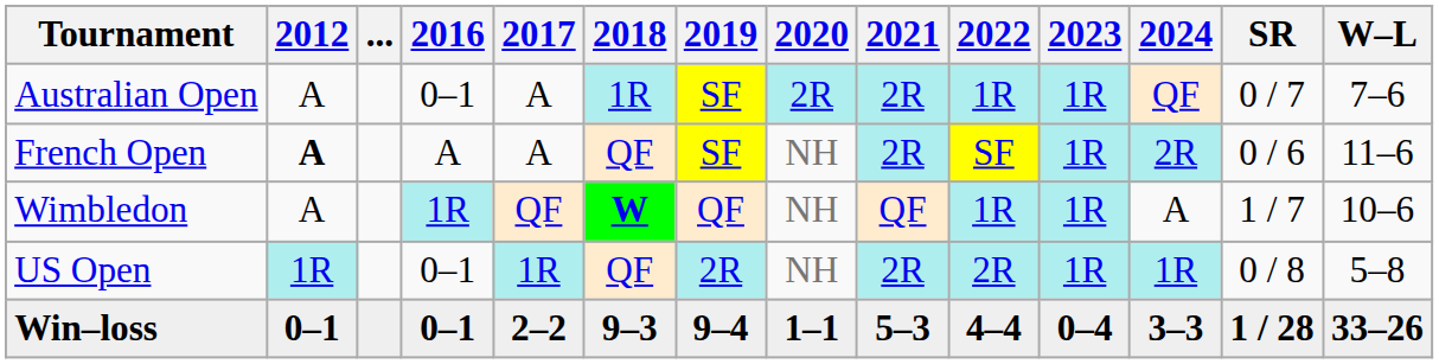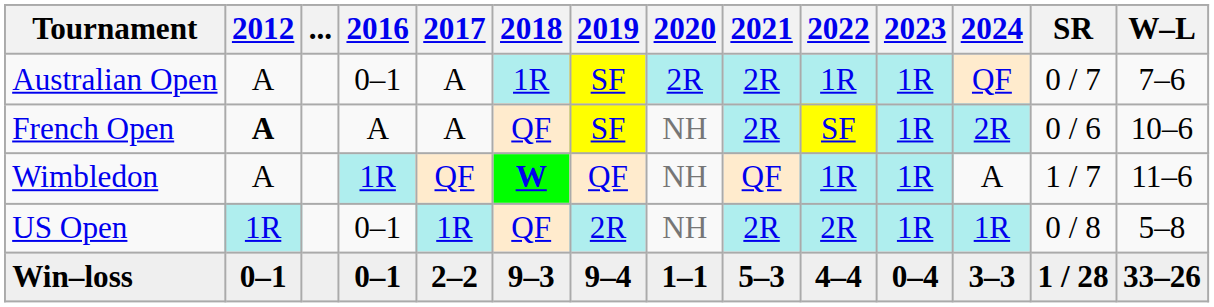 <table class=wikitable style=text-align:center>
 <tr>
 <th>Tournament</th>
 <th><a href='#'>2012</a></th>
 <th>...</th>
 <th><a href='#'>2016</a></th>
 <th><a href='#'>2017</a></th>
 <th><a href='#'>2018</a></th>
 <th><a href='#'>2019</a></th>
 <th><a href='#'>2020</a></th>
 <th><a href='#'>2021</a></th>
 <th><a href='#'>2022</a></th>
 <th><a href='#'>2023</a></th>
 <th><a href='#'>2024</a></th>
 <th>SR</th>
 <th>W–L</th>
 </tr>
 <tr>
 <td align=left><a href='#'>Australian Open</a></td>
 <td>A</td>
 <td></td>
 <td>0–1</td>
 <td>A</td>
 <td style=background:#afeeee><a href='#'>1R</a></td>
 <td style=background:yellow><a href='#'>SF</a></td>
 <td style=background:#afeeee><a href='#'>2R</a></td>
 <td style=background:#afeeee><a href='#'>2R</a></td>
 <td style=background:#afeeee><a href='#'>1R</a></td>
 <td style=background:#afeeee><a href='#'>1R</a></td>
 <td style=background:#ffebcd><a href='#'>QF</a></td>
 <td>0 / 7</td>
 <td>7–6</td>
 </tr>
 <tr>
 <td align=left><a href='#'>French Open</a></td>
 <td><strong>A</strong></td>
 <td></td>
 <td>A</td>
 <td>A</td>
 <td style=background:#ffebcd><a href='#'>QF</a></td>
 <td style=background:yellow><a href='#'>SF</a></td>
 <td style="color:#767676">NH</td>
 <td style=background:#afeeee><a href='#'>2R</a></td>
 <td style=background:yellow><a href='#'>SF</a></td>
 <td bgcolor=afeeee><a href='#'>1R</a></td>
 <td bgcolor=afeeee><a href='#'>2R</a></td>
 <td>0 / 6</td>
-<td>11–6</td>
+<td>10–6</td>
 </tr>
 <tr>
 <td align=left><a href='#'>Wimbledon</a></td>
 <td>A</td>
 <td></td>
 <td style=background:#afeeee><a href='#'>1R</a></td>
 <td style=background:#ffebcd><a href='#'>QF</a></td>
 <td style=background:lime><a href='#'><strong>W</strong></a></td>
 <td style=background:#ffebcd><a href='#'>QF</a></td>
 <td style=color:#767676>NH</td>
 <td bgcolor=ffebcd><a href='#'>QF</a></td>
 <td style=background:#afeeee><a href='#'>1R</a></td>
 <td style=background:#afeeee><a href='#'>1R</a></td>
 <td>A</td>
 <td>1 / 7</td>
-<td>10–6</td>
+<td>11–6</td>
 </tr>
 <tr>
 <td align=left><a href='#'>US Open</a></td>
 <td style=background:#afeeee><a href='#'>1R</a></td>
 <td></td>
 <td>0–1</td>
 <td style=background:#afeeee><a href='#'>1R</a></td>
 <td style=background:#ffebcd><a href='#'>QF</a></td>
 <td style=background:#afeeee><a href='#'>2R</a></td>
 <td style=color:#767676>NH</td>
 <td style=background:#afeeee><a href='#'>2R</a></td>
 <td style=background:#afeeee><a href='#'>2R</a></td>
 <td style=background:#afeeee><a href='#'>1R</a></td>
 <td style=background:#afeeee><a href='#'>1R</a></td>
 <td>0 / 8</td>
 <td>5–8</td>
 </tr>
 <tr style=background:#efefef;font-weight:bold>
 <td align=left>Win–loss</td>
 <td>0–1</td>
 <td></td>
 <td>0–1</td>
 <td>2–2</td>
 <td>9–3</td>
 <td>9–4</td>
 <td>1–1</td>
 <td>5–3</td>
 <td>4–4</td>
 <td>0–4</td>
 <td>3–3</td>
 <td>1 / 28</td>
 <td>33–26</td>
 </tr>
 </table>
